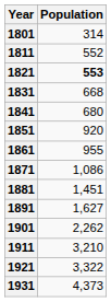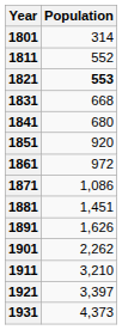 <table class="wikitable">
 <tr>
 <th scope="col">Year</th>
 <th scope="col">Population</th>
 </tr>
 <tr>
 <th scope="row">1801</th>
 <td style="text-align:right;">314</td>
 </tr>
 <tr>
 <th scope="row">1811</th>
 <td style="text-align:right;">552</td>
 </tr>
 <tr>
 <th scope="row">1821</th>
 <td style="text-align:right;"><strong>553</strong></td>
 </tr>
 <tr>
 <th scope="row">1831</th>
 <td style="text-align:right;">668</td>
 </tr>
 <tr>
 <th scope="row">1841</th>
 <td style="text-align:right;">680</td>
 </tr>
 <tr>
 <th scope="row">1851</th>
 <td style="text-align:right;">920</td>
 </tr>
 <tr>
 <th scope="row">1861</th>
-<td style="text-align:right;">955</td>
+<td style="text-align:right;">972</td>
 </tr>
 <tr>
 <th scope="row">1871</th>
 <td style="text-align:right;">1,086</td>
 </tr>
 <tr>
 <th scope="row">1881</th>
 <td style="text-align:right;">1,451</td>
 </tr>
 <tr>
 <th scope="row">1891</th>
-<td style="text-align:right;">1,627</td>
+<td style="text-align:right;">1,626</td>
 </tr>
 <tr>
 <th scope="row">1901</th>
 <td style="text-align:right;">2,262</td>
 </tr>
 <tr>
 <th scope="row">1911</th>
 <td style="text-align:right;">3,210</td>
 </tr>
 <tr>
 <th scope="row">1921</th>
-<td style="text-align:right;">3,322</td>
+<td style="text-align:right;">3,397</td>
 </tr>
 <tr>
 <th scope="row">1931</th>
 <td style="text-align:right;">4,373</td>
 </tr>
 </table>
